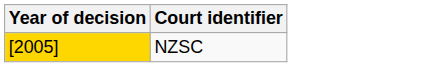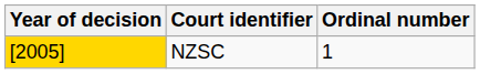 <table class="wikitable">
 <tr>
 <th>Year of decision</th>
 <th>Court identifier</th>
+<th>Ordinal number</th>
 </tr>
 <tr valign="top">
 <td style="background: gold;">[2005]</td>
 <td>NZSC</td>
+<td>1</td>
 </tr>
 </table>
